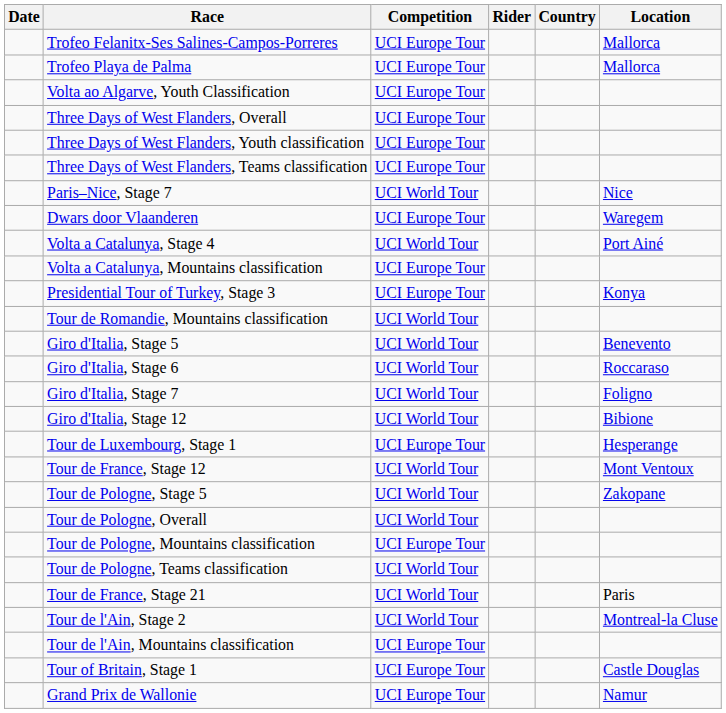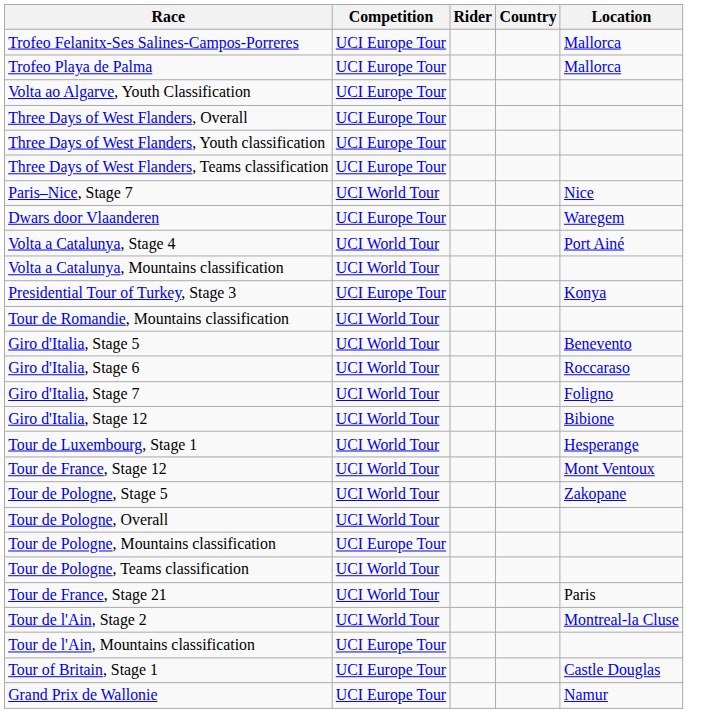 <table class="wikitable sortable">
 <tr>
-<th>Date</th>
 <th>Race</th>
 <th>Competition</th>
 <th>Rider</th>
 <th>Country</th>
 <th>Location</th>
 </tr>
 <tr>
-<td></td>
 <td><a href='#'>Trofeo Felanitx-Ses Salines-Campos-Porreres</a></td>
 <td><a href='#'>UCI Europe Tour</a></td>
 <td></td>
 <td></td>
 <td><a href='#'>Mallorca</a></td>
 </tr>
 <tr>
-<td></td>
 <td><a href='#'>Trofeo Playa de Palma</a></td>
 <td><a href='#'>UCI Europe Tour</a></td>
 <td></td>
 <td></td>
 <td><a href='#'>Mallorca</a></td>
 </tr>
 <tr>
-<td></td>
 <td><a href='#'>Volta ao Algarve</a>, Youth Classification</td>
 <td><a href='#'>UCI Europe Tour</a></td>
 <td></td>
 <td></td>
 <td></td>
 </tr>
 <tr>
-<td></td>
 <td><a href='#'>Three Days of West Flanders</a>, Overall</td>
 <td><a href='#'>UCI Europe Tour</a></td>
 <td></td>
 <td></td>
 <td></td>
 </tr>
 <tr>
-<td></td>
 <td><a href='#'>Three Days of West Flanders</a>, Youth classification</td>
 <td><a href='#'>UCI Europe Tour</a></td>
 <td></td>
 <td></td>
 <td></td>
 </tr>
 <tr>
-<td></td>
 <td><a href='#'>Three Days of West Flanders</a>, Teams classification</td>
 <td><a href='#'>UCI Europe Tour</a></td>
 <td align="center"></td>
 <td></td>
 <td></td>
 </tr>
 <tr>
-<td></td>
 <td><a href='#'>Paris–Nice</a>, Stage 7</td>
 <td><a href='#'>UCI World Tour</a></td>
 <td></td>
 <td></td>
 <td><a href='#'>Nice</a></td>
 </tr>
 <tr>
-<td></td>
 <td><a href='#'>Dwars door Vlaanderen</a></td>
 <td><a href='#'>UCI Europe Tour</a></td>
 <td></td>
 <td></td>
 <td><a href='#'>Waregem</a></td>
 </tr>
 <tr>
-<td></td>
 <td><a href='#'>Volta a Catalunya</a>, Stage 4</td>
 <td><a href='#'>UCI World Tour</a></td>
 <td></td>
 <td></td>
 <td><a href='#'>Port Ainé</a></td>
 </tr>
 <tr>
-<td></td>
 <td><a href='#'>Volta a Catalunya</a>, Mountains classification</td>
-<td><a href='#'>UCI Europe Tour</a></td>
+<td><a href='#'>UCI World Tour</a></td>
 <td></td>
 <td></td>
 <td></td>
 </tr>
 <tr>
-<td></td>
 <td><a href='#'>Presidential Tour of Turkey</a>, Stage 3</td>
 <td><a href='#'>UCI Europe Tour</a></td>
 <td></td>
 <td></td>
 <td><a href='#'>Konya</a></td>
 </tr>
 <tr>
-<td></td>
 <td><a href='#'>Tour de Romandie</a>, Mountains classification</td>
 <td><a href='#'>UCI World Tour</a></td>
 <td></td>
 <td></td>
 <td></td>
 </tr>
 <tr>
-<td></td>
 <td><a href='#'>Giro d'Italia</a>, Stage 5</td>
 <td><a href='#'>UCI World Tour</a></td>
 <td></td>
 <td></td>
 <td><a href='#'>Benevento</a></td>
 </tr>
 <tr>
-<td></td>
 <td><a href='#'>Giro d'Italia</a>, Stage 6</td>
 <td><a href='#'>UCI World Tour</a></td>
 <td></td>
 <td></td>
 <td><a href='#'>Roccaraso</a></td>
 </tr>
 <tr>
-<td></td>
 <td><a href='#'>Giro d'Italia</a>, Stage 7</td>
 <td><a href='#'>UCI World Tour</a></td>
 <td></td>
 <td></td>
 <td><a href='#'>Foligno</a></td>
 </tr>
 <tr>
-<td></td>
 <td><a href='#'>Giro d'Italia</a>, Stage 12</td>
 <td><a href='#'>UCI World Tour</a></td>
 <td></td>
 <td></td>
 <td><a href='#'>Bibione</a></td>
 </tr>
 <tr>
-<td></td>
 <td><a href='#'>Tour de Luxembourg</a>, Stage 1</td>
-<td><a href='#'>UCI Europe Tour</a></td>
+<td><a href='#'>UCI World Tour</a></td>
 <td></td>
 <td></td>
 <td><a href='#'>Hesperange</a></td>
 </tr>
 <tr>
-<td></td>
 <td><a href='#'>Tour de France</a>, Stage 12</td>
 <td><a href='#'>UCI World Tour</a></td>
 <td></td>
 <td></td>
 <td><a href='#'>Mont Ventoux</a></td>
 </tr>
 <tr>
-<td></td>
 <td><a href='#'>Tour de Pologne</a>, Stage 5</td>
 <td><a href='#'>UCI World Tour</a></td>
 <td></td>
 <td></td>
 <td><a href='#'>Zakopane</a></td>
 </tr>
 <tr>
-<td></td>
 <td><a href='#'>Tour de Pologne</a>, Overall</td>
 <td><a href='#'>UCI World Tour</a></td>
 <td></td>
 <td></td>
 <td></td>
 </tr>
 <tr>
-<td></td>
 <td><a href='#'>Tour de Pologne</a>, Mountains classification</td>
 <td><a href='#'>UCI Europe Tour</a></td>
 <td></td>
 <td></td>
 <td></td>
 </tr>
 <tr>
-<td></td>
 <td><a href='#'>Tour de Pologne</a>, Teams classification</td>
 <td><a href='#'>UCI World Tour</a></td>
 <td align="center"></td>
 <td></td>
 <td></td>
 </tr>
 <tr>
-<td></td>
 <td><a href='#'>Tour de France</a>, Stage 21</td>
 <td><a href='#'>UCI World Tour</a></td>
 <td></td>
 <td></td>
 <td>Paris</td>
 </tr>
 <tr>
-<td></td>
 <td><a href='#'>Tour de l'Ain</a>, Stage 2</td>
 <td><a href='#'>UCI World Tour</a></td>
 <td></td>
 <td></td>
 <td><a href='#'>Montreal-la Cluse</a></td>
 </tr>
 <tr>
-<td></td>
 <td><a href='#'>Tour de l'Ain</a>, Mountains classification</td>
 <td><a href='#'>UCI Europe Tour</a></td>
 <td></td>
 <td></td>
 <td></td>
 </tr>
 <tr>
-<td></td>
 <td><a href='#'>Tour of Britain</a>, Stage 1</td>
 <td><a href='#'>UCI Europe Tour</a></td>
 <td></td>
 <td></td>
 <td><a href='#'>Castle Douglas</a></td>
 </tr>
 <tr>
-<td></td>
 <td><a href='#'>Grand Prix de Wallonie</a></td>
 <td><a href='#'>UCI Europe Tour</a></td>
 <td></td>
 <td></td>
 <td><a href='#'>Namur</a></td>
 </tr>
 </table>
